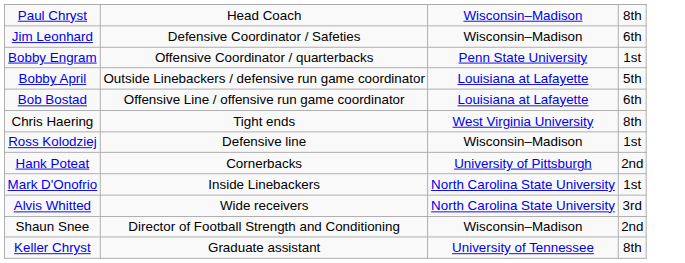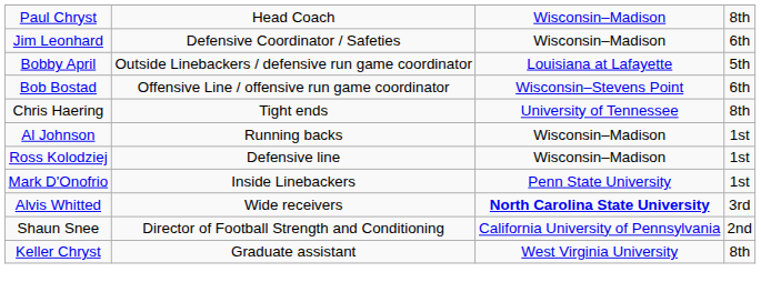 <table class="wikitable" border="1" style="font-size:90%;">
 <tr>
 </tr>
 <tr>
 <td align=center><a href='#'>Paul Chryst</a></td>
 <td align=center>Head Coach</td>
 <td align=center><a href='#'>Wisconsin–Madison</a></td>
 <td align=center>8th</td>
 </tr>
 <tr>
 <td align=center><a href='#'>Jim Leonhard</a></td>
 <td align=center>Defensive Coordinator / Safeties</td>
 <td align=center>Wisconsin–Madison</td>
 <td align=center>6th</td>
 </tr>
 <tr>
-<td align=center><a href='#'>Bobby Engram</a></td>
-<td align=center>Offensive Coordinator / quarterbacks</td>
-<td align=center><a href='#'>Penn State University</a></td>
-<td align=center>1st</td>
-</tr>
-<tr>
 <td align=center><a href='#'>Bobby April</a></td>
 <td align=center>Outside Linebackers / defensive run game coordinator</td>
 <td align=center><a href='#'>Louisiana at Lafayette</a></td>
 <td align=center>5th</td>
 </tr>
 <tr>
 <td align=center><a href='#'>Bob Bostad</a></td>
 <td align=center>Offensive Line / offensive run game coordinator</td>
-<td align=center><a href='#'>Louisiana at Lafayette</a></td>
+<td align=center><a href='#'>Wisconsin–Stevens Point</a></td>
 <td align=center>6th</td>
 </tr>
 <tr>
 <td align=center>Chris Haering</td>
 <td align=center>Tight ends</td>
-<td align=center><a href='#'>West Virginia University</a></td>
+<td align=center><a href='#'>University of Tennessee</a></td>
 <td align=center>8th</td>
+</tr>
+<tr>
+<td align=center><a href='#'>Al Johnson</a></td>
+<td align=center>Running backs</td>
+<td align=center>Wisconsin–Madison</td>
+<td align=center>1st</td>
 </tr>
 <tr>
 <td align=center><a href='#'>Ross Kolodziej</a></td>
 <td align=center>Defensive line</td>
 <td align=center>Wisconsin–Madison</td>
 <td align=center>1st</td>
 </tr>
 <tr>
-<td align=center><a href='#'>Hank Poteat</a></td>
-<td align=center>Cornerbacks</td>
-<td align=center><a href='#'>University of Pittsburgh</a></td>
-<td align=center>2nd</td>
-</tr>
-<tr>
 <td align=center><a href='#'>Mark D'Onofrio</a></td>
 <td align=center>Inside Linebackers</td>
-<td align=center><a href='#'>North Carolina State University</a></td>
+<td align=center><a href='#'>Penn State University</a></td>
 <td align=center>1st</td>
 </tr>
 <tr>
 <td align=center><a href='#'>Alvis Whitted</a></td>
 <td align=center>Wide receivers</td>
-<td align=center><a href='#'>North Carolina State University</a></td>
+<td align=center><strong><a href='#'>North Carolina State University</a></strong></td>
 <td align=center>3rd</td>
 </tr>
 <tr>
 <td align=center>Shaun Snee</td>
 <td align=center>Director of Football Strength and Conditioning</td>
-<td align=center>Wisconsin–Madison</td>
+<td align=center><a href='#'>California University of Pennsylvania</a></td>
 <td align=center>2nd</td>
 </tr>
 <tr>
 <td align=center><a href='#'>Keller Chryst</a></td>
 <td align=center>Graduate assistant</td>
-<td align=center><a href='#'>University of Tennessee</a></td>
+<td align=center><a href='#'>West Virginia University</a></td>
 <td align=center>8th</td>
 </tr>
 </table>
